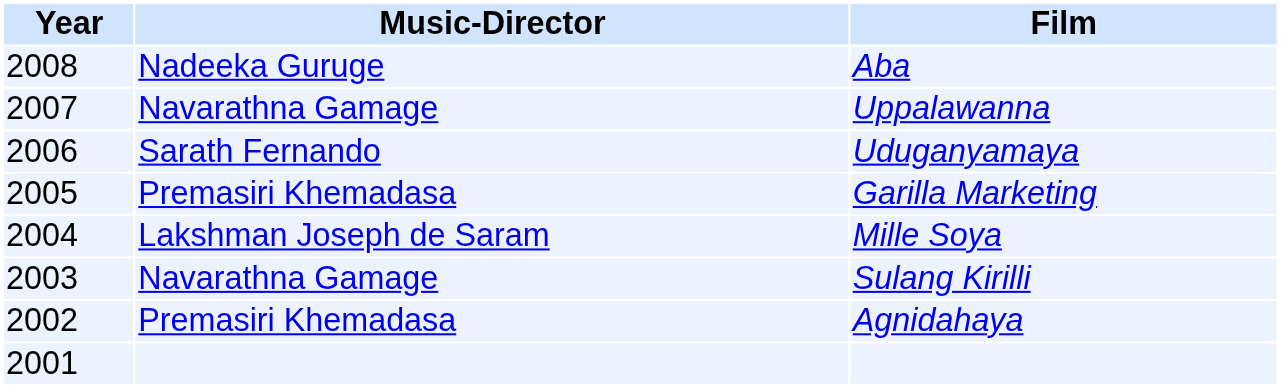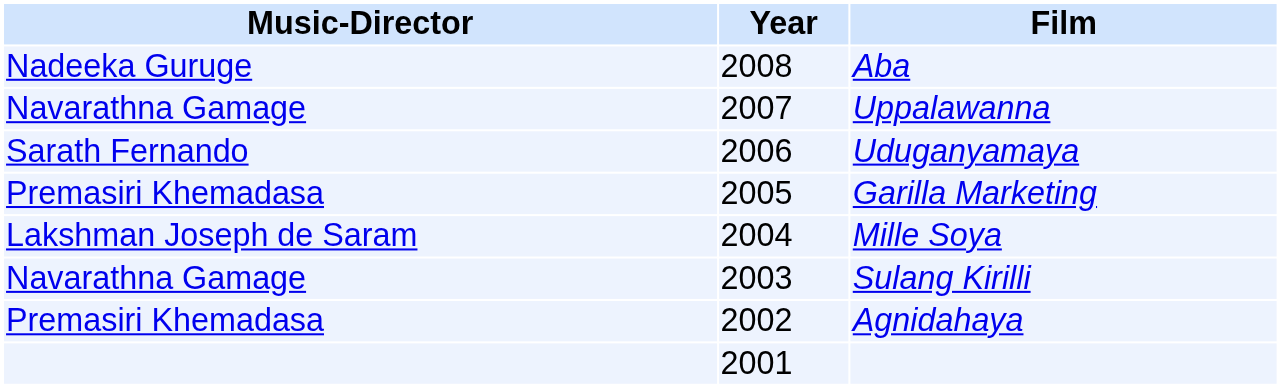 <table cellspacing="1" cellpadding="1" border="0" width="50%">
 <tr bgcolor="#d1e4fd">
+<th>Music-Director</th>
 <th>Year</th>
-<th>Music-Director</th>
 <th>Film</th>
 </tr>
 <tr bgcolor=#edf3fe>
+<td><a href='#'>Nadeeka Guruge</a></td>
 <td>2008</td>
-<td><a href='#'>Nadeeka Guruge</a></td>
 <td><em><a href='#'>Aba</a></em></td>
 </tr>
 <tr bgcolor=#edf3fe>
+<td><a href='#'>Navarathna Gamage</a></td>
 <td>2007</td>
-<td><a href='#'>Navarathna Gamage</a></td>
 <td><em><a href='#'>Uppalawanna</a></em></td>
 </tr>
 <tr bgcolor=#edf3fe>
+<td><a href='#'>Sarath Fernando</a></td>
 <td>2006</td>
-<td><a href='#'>Sarath Fernando</a></td>
 <td><em><a href='#'>Uduganyamaya</a></em></td>
 </tr>
 <tr bgcolor=#edf3fe>
+<td><a href='#'>Premasiri Khemadasa</a></td>
 <td>2005</td>
-<td><a href='#'>Premasiri Khemadasa</a></td>
 <td><em><a href='#'>Garilla Marketing</a></em></td>
 </tr>
 <tr bgcolor=#edf3fe>
+<td><a href='#'>Lakshman Joseph de Saram</a></td>
 <td>2004</td>
-<td><a href='#'>Lakshman Joseph de Saram</a></td>
 <td><em><a href='#'>Mille Soya</a></em></td>
 </tr>
 <tr bgcolor=#edf3fe>
+<td><a href='#'>Navarathna Gamage</a></td>
 <td>2003</td>
-<td><a href='#'>Navarathna Gamage</a></td>
 <td><em><a href='#'>Sulang Kirilli</a></em></td>
 </tr>
 <tr bgcolor=#edf3fe>
+<td><a href='#'>Premasiri Khemadasa</a></td>
 <td>2002</td>
-<td><a href='#'>Premasiri Khemadasa</a></td>
 <td><em><a href='#'>Agnidahaya</a></em></td>
 </tr>
 <tr bgcolor=#edf3fe>
+<td></td>
 <td>2001</td>
-<td></td>
 <td></td>
 </tr>
 </table>
